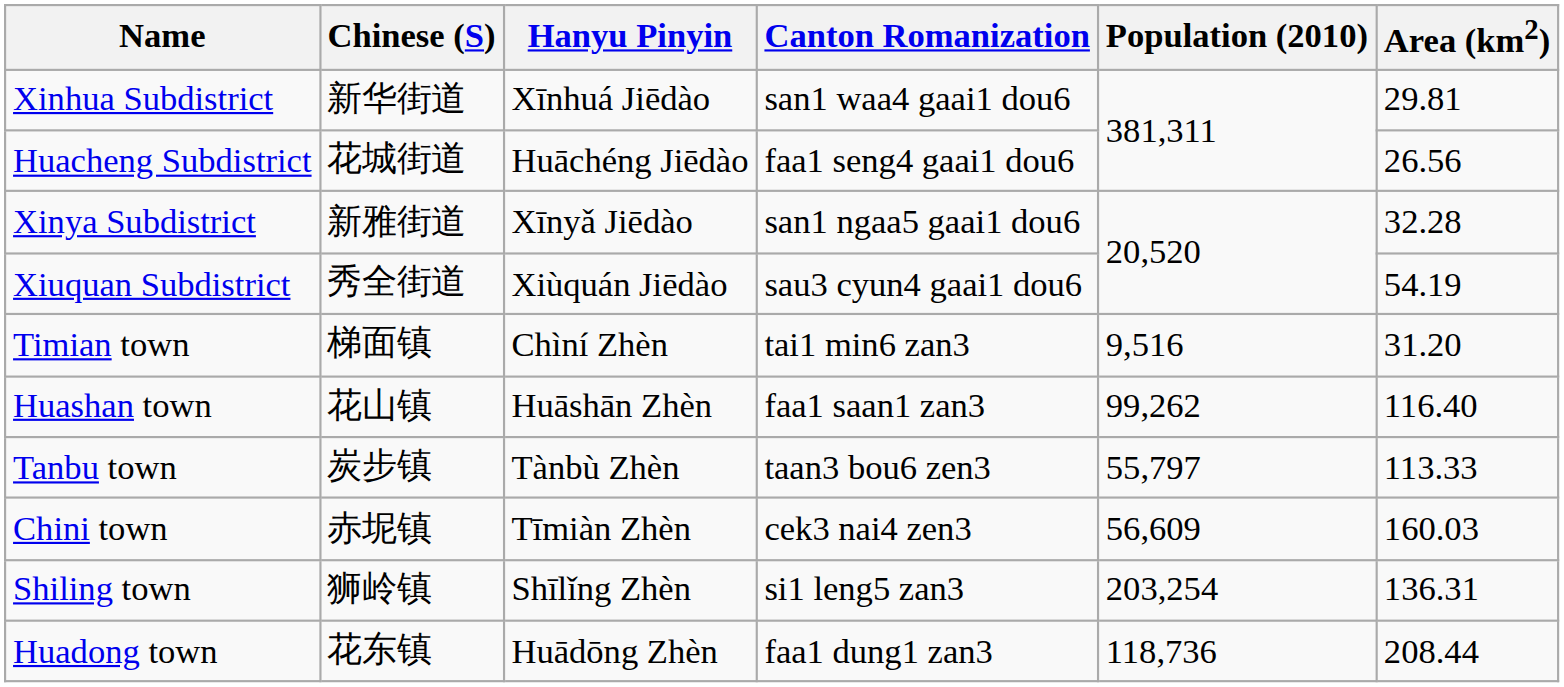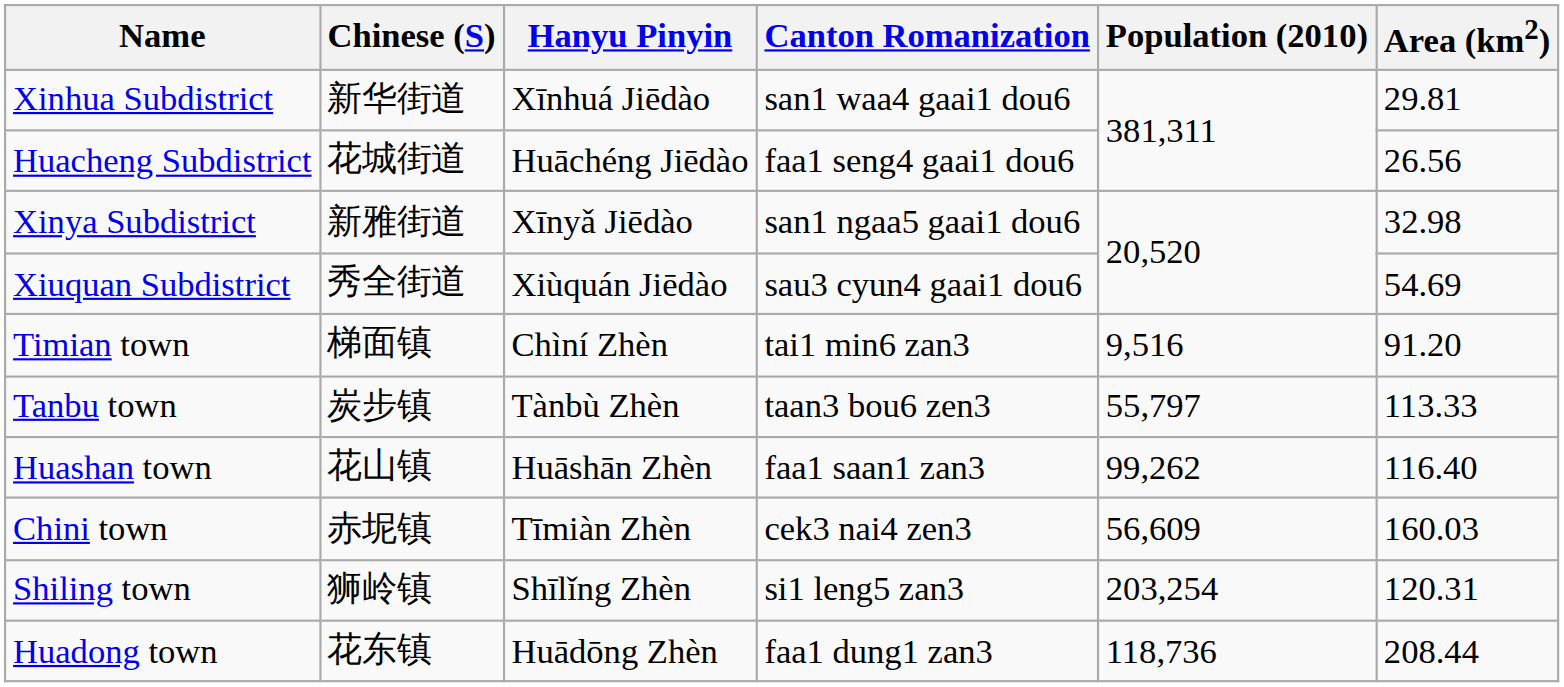 <table class="wikitable">
 <tr>
 <th>Name</th>
 <th>Chinese (<a href='#'>S</a>)</th>
 <th><a href='#'>Hanyu Pinyin</a></th>
 <th><a href='#'>Canton Romanization</a></th>
 <th>Population (2010)</th>
 <th>Area (km<sup>2</sup>)</th>
 </tr>
 <tr>
 <td><a href='#'>Xinhua Subdistrict</a></td>
 <td>新华街道</td>
 <td>Xīnhuá Jiēdào</td>
 <td>san1 waa4 gaai1 dou6</td>
 <td rowspan="2">381,311</td>
 <td>29.81</td>
 </tr>
 <tr>
 <td><a href='#'>Huacheng Subdistrict</a></td>
 <td>花城街道</td>
 <td>Huāchéng Jiēdào</td>
 <td>faa1 seng4 gaai1 dou6</td>
 <td>26.56</td>
 </tr>
 <tr>
 <td><a href='#'>Xinya Subdistrict</a></td>
 <td>新雅街道</td>
 <td>Xīnyǎ Jiēdào</td>
 <td>san1 ngaa5 gaai1 dou6</td>
 <td rowspan="2">20,520</td>
-<td>32.28</td>
+<td>32.98</td>
 </tr>
 <tr>
 <td><a href='#'>Xiuquan Subdistrict</a></td>
 <td>秀全街道</td>
 <td>Xiùquán Jiēdào</td>
 <td>sau3 cyun4 gaai1 dou6</td>
-<td>54.19</td>
+<td>54.69</td>
 </tr>
 <tr>
 <td><a href='#'>Timian</a> town</td>
 <td>梯面镇</td>
 <td>Chìní Zhèn</td>
 <td>tai1 min6 zan3</td>
 <td>9,516</td>
-<td>31.20</td>
+<td>91.20</td>
+</tr>
+<tr>
+<td><a href='#'>Tanbu</a> town</td>
+<td>炭步镇</td>
+<td>Tànbù Zhèn</td>
+<td>taan3 bou6 zen3</td>
+<td>55,797</td>
+<td>113.33</td>
 </tr>
 <tr>
 <td><a href='#'>Huashan</a> town</td>
 <td>花山镇</td>
 <td>Huāshān Zhèn</td>
 <td>faa1 saan1 zan3</td>
 <td>99,262</td>
 <td>116.40</td>
-</tr>
-<tr>
-<td><a href='#'>Tanbu</a> town</td>
-<td>炭步镇</td>
-<td>Tànbù Zhèn</td>
-<td>taan3 bou6 zen3</td>
-<td>55,797</td>
-<td>113.33</td>
 </tr>
 <tr>
 <td><a href='#'>Chini</a> town</td>
 <td>赤坭镇</td>
 <td>Tīmiàn Zhèn</td>
 <td>cek3 nai4 zen3</td>
 <td>56,609</td>
 <td>160.03</td>
 </tr>
 <tr>
 <td><a href='#'>Shiling</a> town</td>
 <td>狮岭镇</td>
 <td>Shīlǐng Zhèn</td>
 <td>si1 leng5 zan3</td>
 <td>203,254</td>
-<td>136.31</td>
+<td>120.31</td>
 </tr>
 <tr>
 <td><a href='#'>Huadong</a> town</td>
 <td>花东镇</td>
 <td>Huādōng Zhèn</td>
 <td>faa1 dung1 zan3</td>
 <td>118,736</td>
 <td>208.44</td>
 </tr>
 </table>
